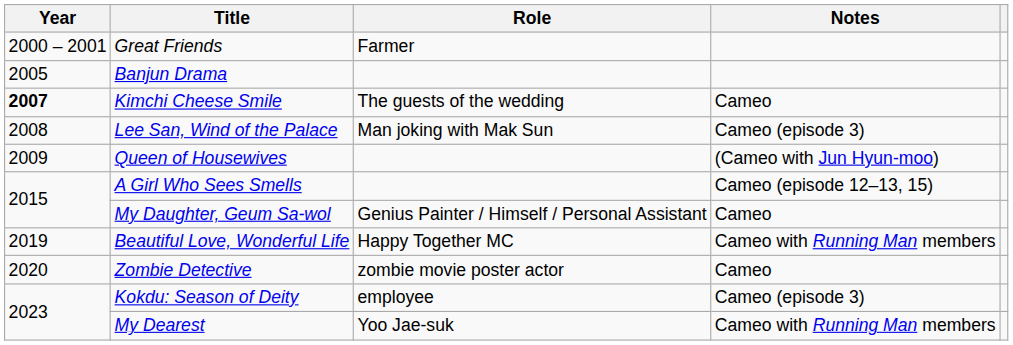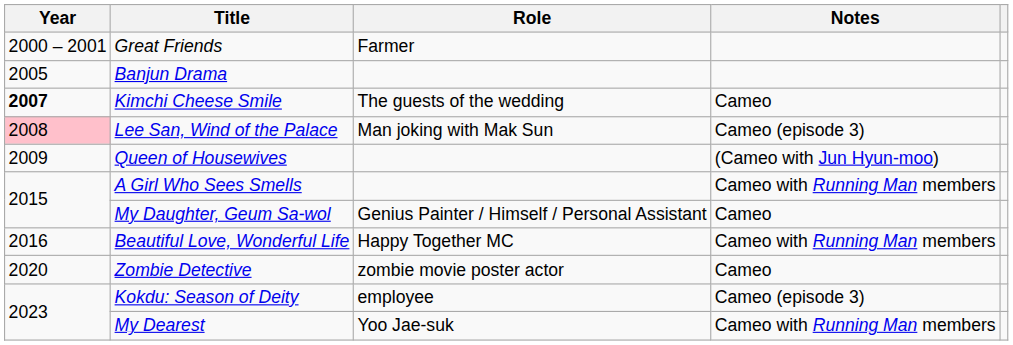 <table class="wikitable plainrowheaders">
 <tr>
 <th scope="col">Year</th>
 <th scope="col">Title</th>
 <th scope="col">Role</th>
 <th scope="col">Notes</th>
 <th scope="col"></th>
 </tr>
 <tr>
 <td>2000 – 2001</td>
 <td><em>Great Friends</em></td>
 <td>Farmer</td>
 <td></td>
 <td></td>
 </tr>
 <tr>
 <td>2005</td>
 <td><em><a href='#'>Banjun Drama</a></em></td>
 <td></td>
 <td></td>
 <td></td>
 </tr>
 <tr>
 <td><strong>2007</strong></td>
 <td><em><a href='#'>Kimchi Cheese Smile</a></em></td>
 <td>The guests of the wedding</td>
 <td>Cameo</td>
 <td></td>
 </tr>
 <tr>
-<td>2008</td>
+<td style="background: pink;">2008</td>
 <td><em><a href='#'>Lee San, Wind of the Palace</a></em></td>
 <td>Man joking with Mak Sun</td>
 <td>Cameo (episode 3)</td>
 <td></td>
 </tr>
 <tr>
 <td>2009</td>
 <td><em><a href='#'>Queen of Housewives</a></em></td>
 <td></td>
 <td>(Cameo with <a href='#'>Jun Hyun-moo</a>)</td>
 <td></td>
 </tr>
 <tr>
 <td rowspan=2>2015</td>
 <td><em><a href='#'>A Girl Who Sees Smells</a></em></td>
 <td></td>
-<td>Cameo (episode 12–13, 15)</td>
+<td>Cameo with <em><a href='#'>Running Man</a></em> members</td>
 <td></td>
 </tr>
 <tr>
 <td><em><a href='#'>My Daughter, Geum Sa-wol</a></em></td>
 <td>Genius Painter / Himself / Personal Assistant</td>
 <td>Cameo</td>
 <td></td>
 </tr>
 <tr>
-<td>2019</td>
+<td>2016</td>
 <td><em><a href='#'>Beautiful Love, Wonderful Life</a></em></td>
 <td>Happy Together MC</td>
 <td>Cameo with <em><a href='#'>Running Man</a></em> members</td>
 <td></td>
 </tr>
 <tr>
 <td>2020</td>
 <td><em><a href='#'>Zombie Detective</a></em></td>
 <td>zombie movie poster actor</td>
 <td>Cameo</td>
 <td></td>
 </tr>
 <tr>
 <td rowspan=2>2023</td>
 <td><em><a href='#'>Kokdu: Season of Deity</a></em></td>
 <td>employee</td>
 <td>Cameo (episode 3)</td>
 <td></td>
 </tr>
 <tr>
 <td><em><a href='#'>My Dearest</a></em></td>
 <td>Yoo Jae-suk</td>
 <td>Cameo with <em><a href='#'>Running Man</a></em> members</td>
 <td></td>
 </tr>
 </table>
